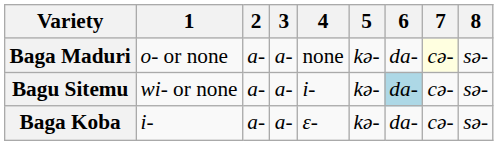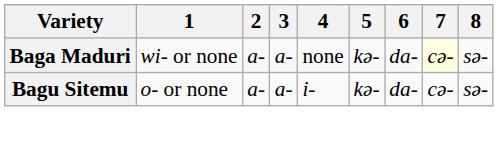 <table class=wikitable>
 <tr>
 <th>Variety</th>
 <th>1</th>
 <th>2</th>
 <th>3</th>
 <th>4</th>
 <th>5</th>
 <th>6</th>
 <th>7</th>
 <th>8</th>
 </tr>
 <tr>
 <th>Baga Maduri</th>
-<td><em>o-</em> or none</td>
+<td><em>wi-</em> or none</td>
 <td><em>a-</em></td>
 <td><em>a-</em></td>
 <td>none</td>
 <td><em>kə-</em></td>
 <td><em>da-</em></td>
 <td style="background: lightyellow;"><em>cə-</em></td>
 <td><em>sə-</em></td>
 </tr>
 <tr>
 <th>Bagu Sitemu</th>
-<td><em>wi-</em> or none</td>
+<td><em>o-</em> or none</td>
 <td><em>a-</em></td>
 <td><em>a-</em></td>
 <td><em>i-</em></td>
-<td><em>kə-</em></td>
-<td style="background: lightblue;"><em>da-</em></td>
-<td><em>cə-</em></td>
-<td><em>sə-</em></td>
-</tr>
-<tr>
-<th>Baga Koba</th>
-<td><em>i-</em></td>
-<td><em>a-</em></td>
-<td><em>a-</em></td>
-<td><em>ɛ-</em></td>
 <td><em>kə-</em></td>
 <td><em>da-</em></td>
 <td><em>cə-</em></td>
 <td><em>sə-</em></td>
 </tr>
 </table>
